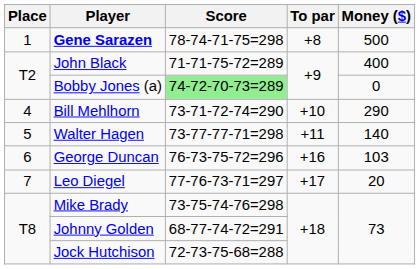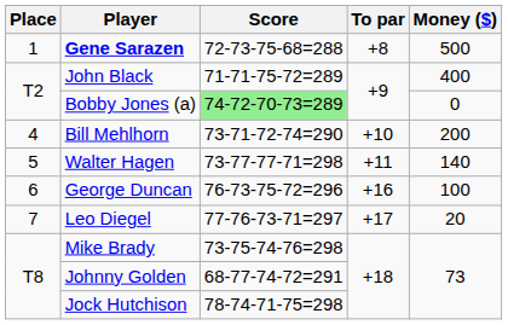 <table class=wikitable>
 <tr>
 <th>Place</th>
 <th>Player</th>
 <th>Score</th>
 <th>To par</th>
 <th>Money (<a href='#'>$</a>)</th>
 </tr>
 <tr>
 <td align=center>1</td>
 <td> <strong><a href='#'>Gene Sarazen</a></strong></td>
-<td>78-74-71-75=298</td>
+<td>72-73-75-68=288</td>
 <td align=center>+8</td>
 <td align=center>500</td>
 </tr>
 <tr>
 <td rowspan=2 align=center>T2</td>
 <td> <a href='#'>John Black</a></td>
 <td>71-71-75-72=289</td>
 <td rowspan=2 align=center>+9</td>
 <td align=center>400</td>
 </tr>
 <tr>
 <td> <a href='#'>Bobby Jones</a> (a)</td>
 <td style="background: lightgreen;">74-72-70-73=289</td>
 <td align=center>0</td>
 </tr>
 <tr>
 <td align=center>4</td>
 <td> <a href='#'>Bill Mehlhorn</a></td>
 <td>73-71-72-74=290</td>
 <td align=center>+10</td>
-<td align=center>290</td>
+<td align=center>200</td>
 </tr>
 <tr>
 <td align=center>5</td>
 <td> <a href='#'>Walter Hagen</a></td>
 <td>73-77-77-71=298</td>
 <td align=center>+11</td>
 <td align=center>140</td>
 </tr>
 <tr>
 <td align=center>6</td>
 <td> <a href='#'>George Duncan</a></td>
 <td>76-73-75-72=296</td>
 <td align=center>+16</td>
-<td align=center>103</td>
+<td align=center>100</td>
 </tr>
 <tr>
 <td align=center>7</td>
 <td> <a href='#'>Leo Diegel</a></td>
 <td>77-76-73-71=297</td>
 <td align=center>+17</td>
 <td align=center>20</td>
 </tr>
 <tr>
 <td rowspan=3 align=center>T8</td>
 <td> <a href='#'>Mike Brady</a></td>
 <td>73-75-74-76=298</td>
 <td rowspan=3 align=center>+18</td>
 <td rowspan=3 align=center>73</td>
 </tr>
 <tr>
 <td> <a href='#'>Johnny Golden</a></td>
 <td>68-77-74-72=291</td>
 </tr>
 <tr>
 <td> <a href='#'>Jock Hutchison</a></td>
-<td>72-73-75-68=288</td>
+<td>78-74-71-75=298</td>
 </tr>
 </table>
